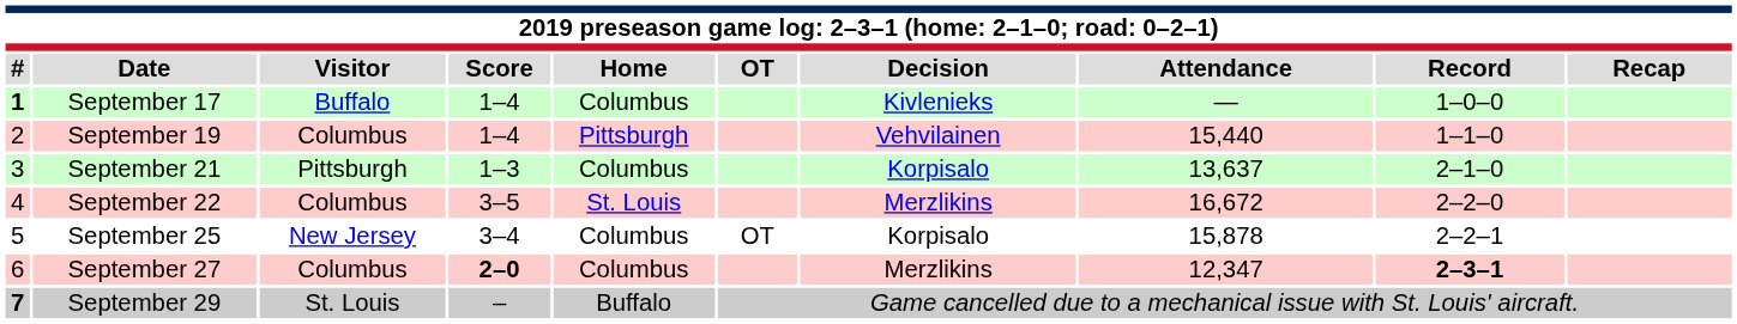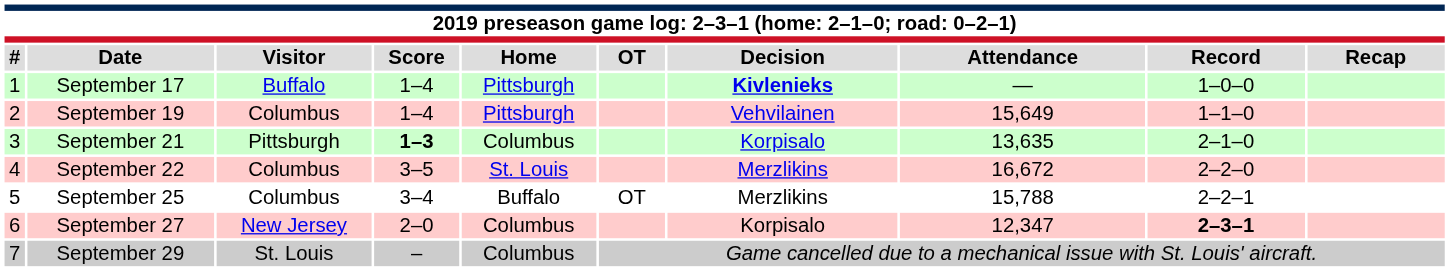 <table class="toccolours collapsible collapsed" style="width:90%; clear:both; margin:1.5em auto; text-align:center;">
 <tr>
 <th colspan="10" style="background:#FFFFFF; border-top:#002654 5px solid; border-bottom:#CE1126 5px solid;">2019 preseason game log: 2–3–1 (home: 2–1–0; road: 0–2–1)</th>
 </tr>
 <tr style="background:#ddd;">
 <th>#</th>
 <th>Date</th>
 <th>Visitor</th>
 <th>Score</th>
 <th>Home</th>
 <th>OT</th>
 <th>Decision</th>
 <th>Attendance</th>
 <th>Record</th>
 <th>Recap</th>
 </tr>
 <tr style="background:#cfc;">
-<td><strong>1</strong></td>
+<td>1</td>
 <td>September 17</td>
 <td><a href='#'>Buffalo</a></td>
 <td>1–4</td>
-<td>Columbus</td>
+<td><a href='#'>Pittsburgh</a></td>
 <td></td>
-<td><a href='#'>Kivlenieks</a></td>
+<td><strong><a href='#'>Kivlenieks</a></strong></td>
 <td>—</td>
 <td>1–0–0</td>
 <td></td>
 </tr>
 <tr style="background:#fcc;">
 <td>2</td>
 <td>September 19</td>
 <td>Columbus</td>
 <td>1–4</td>
 <td><a href='#'>Pittsburgh</a></td>
 <td></td>
 <td><a href='#'>Vehvilainen</a></td>
-<td>15,440</td>
+<td>15,649</td>
 <td>1–1–0</td>
 <td></td>
 </tr>
 <tr style="background:#cfc;">
 <td>3</td>
 <td>September 21</td>
 <td>Pittsburgh</td>
-<td>1–3</td>
+<td><strong>1–3</strong></td>
 <td>Columbus</td>
 <td></td>
 <td><a href='#'>Korpisalo</a></td>
-<td>13,637</td>
+<td>13,635</td>
 <td>2–1–0</td>
 <td></td>
 </tr>
 <tr style="background:#fcc;">
 <td>4</td>
 <td>September 22</td>
 <td>Columbus</td>
 <td>3–5</td>
 <td><a href='#'>St. Louis</a></td>
 <td></td>
 <td><a href='#'>Merzlikins</a></td>
 <td>16,672</td>
 <td>2–2–0</td>
 <td></td>
 </tr>
 <tr style="background:#fff;">
 <td>5</td>
 <td>September 25</td>
-<td><a href='#'>New Jersey</a></td>
+<td>Columbus</td>
 <td>3–4</td>
-<td>Columbus</td>
+<td>Buffalo</td>
 <td>OT</td>
-<td>Korpisalo</td>
-<td>15,878</td>
+<td>Merzlikins</td>
+<td>15,788</td>
 <td>2–2–1</td>
 <td></td>
 </tr>
 <tr style="background:#fcc;">
 <td>6</td>
 <td>September 27</td>
-<td>Columbus</td>
-<td><strong>2–0</strong></td>
+<td><a href='#'>New Jersey</a></td>
+<td>2–0</td>
 <td>Columbus</td>
 <td></td>
-<td>Merzlikins</td>
+<td>Korpisalo</td>
 <td>12,347</td>
 <td><strong>2–3–1</strong></td>
 <td></td>
 </tr>
 <tr style="background:#ccc;">
-<td><strong>7</strong></td>
+<td>7</td>
 <td>September 29</td>
 <td>St. Louis</td>
 <td>–</td>
-<td>Buffalo</td>
+<td>Columbus</td>
 <td colspan="8"><em>Game cancelled due to a mechanical issue with St. Louis' aircraft.</em></td>
 </tr>
 </table>
